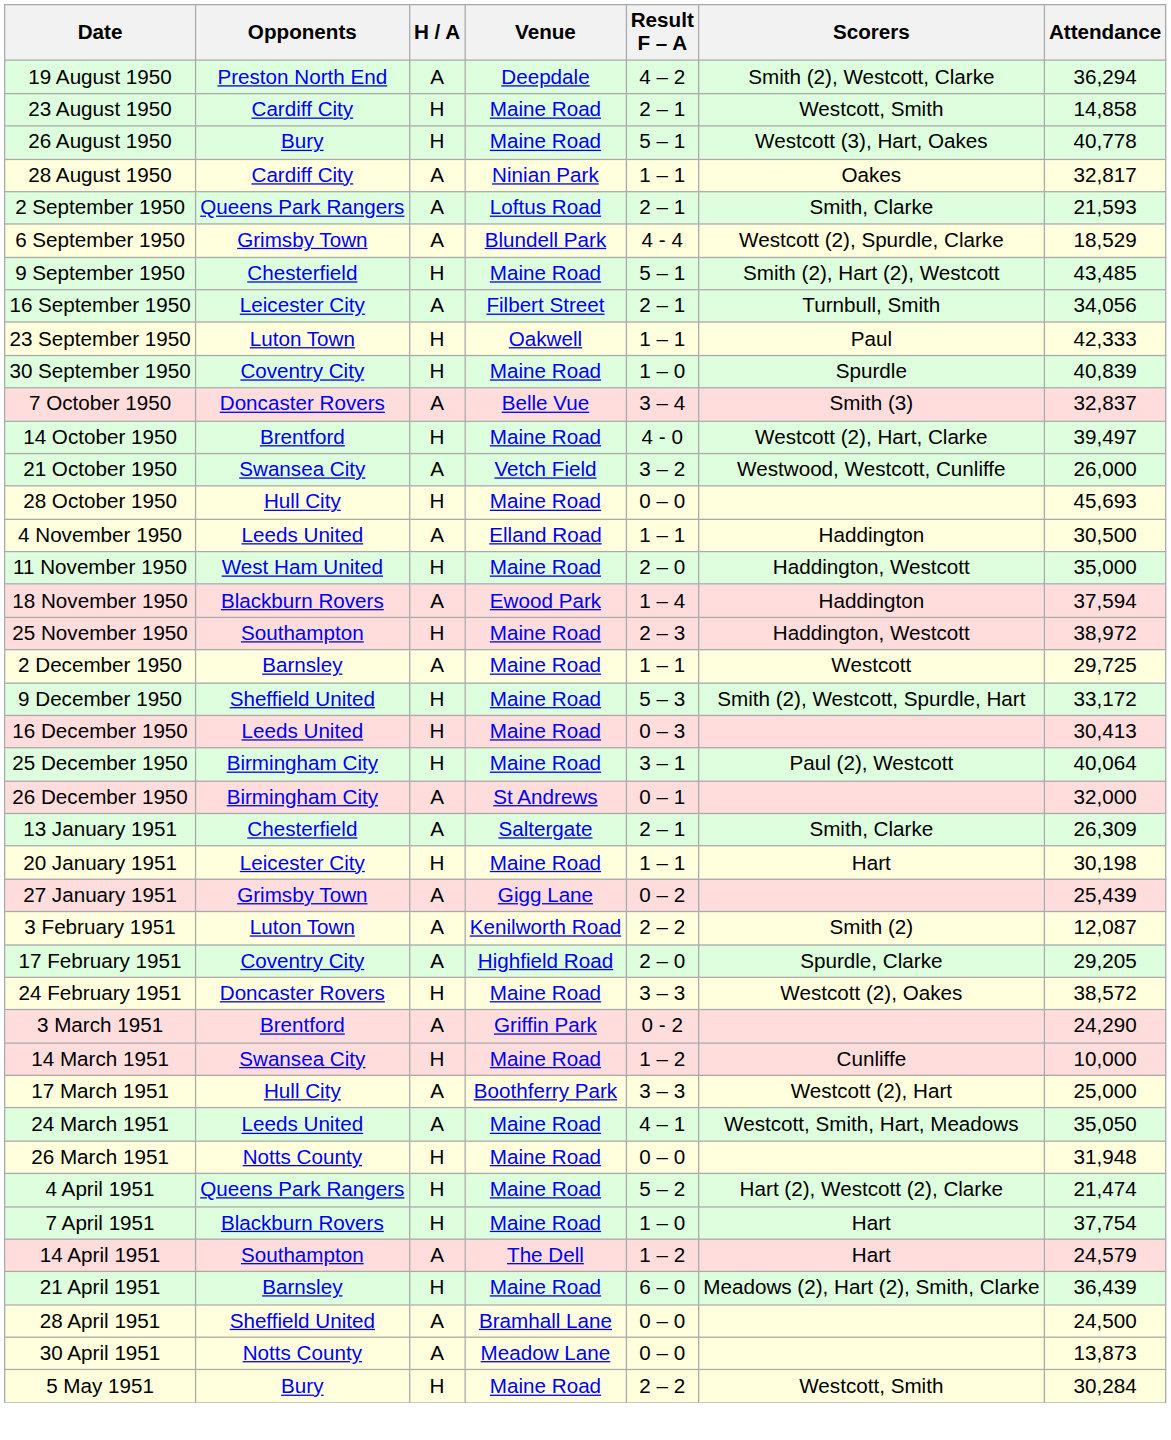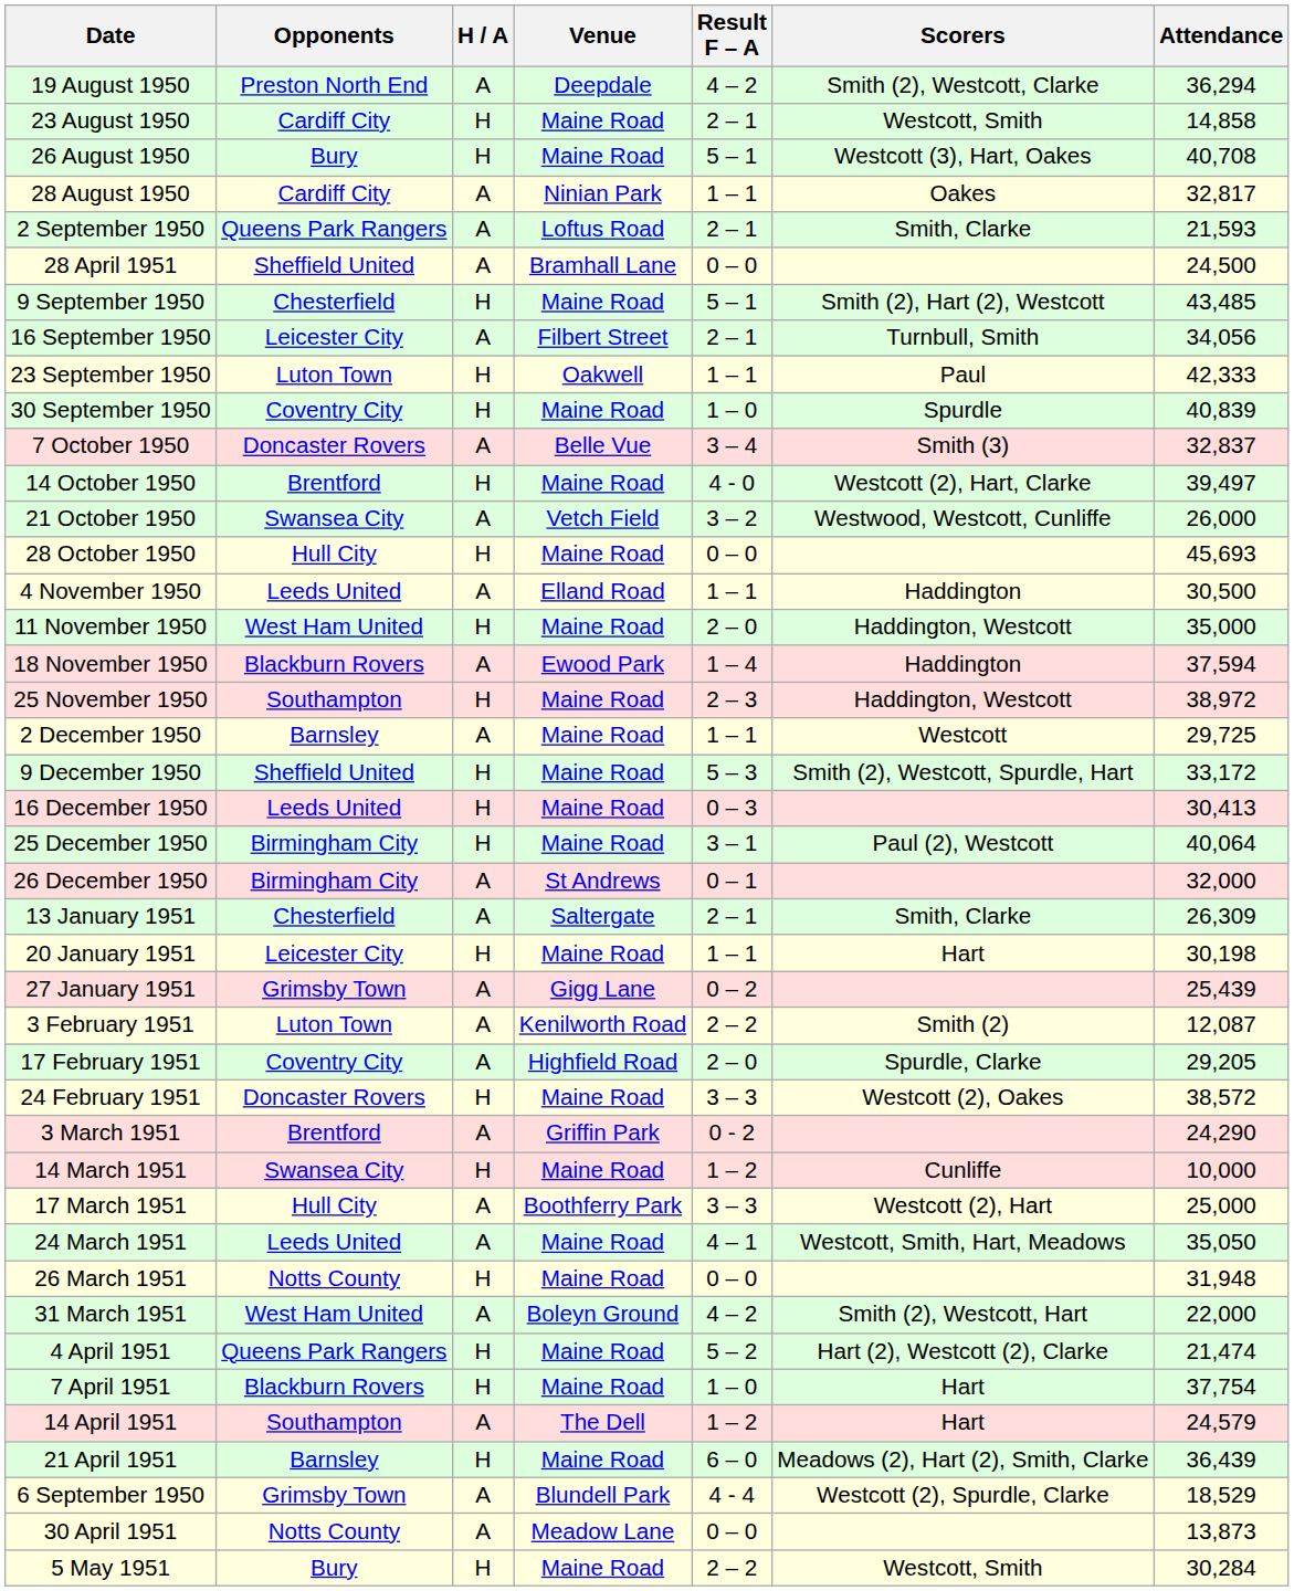 <table class="wikitable" style="text-align:center">
 <tr>
 <th>Date</th>
 <th>Opponents</th>
 <th>H / A</th>
 <th>Venue</th>
 <th>Result<br>F – A</th>
 <th>Scorers</th>
 <th>Attendance</th>
 </tr>
 <tr bgcolor="#ddffdd">
 <td>19 August 1950</td>
 <td><a href='#'>Preston North End</a></td>
 <td>A</td>
 <td><a href='#'>Deepdale</a></td>
 <td>4 – 2</td>
 <td>Smith (2), Westcott, Clarke</td>
 <td>36,294</td>
 </tr>
 <tr bgcolor="#ddffdd">
 <td>23 August 1950</td>
 <td><a href='#'>Cardiff City</a></td>
 <td>H</td>
 <td><a href='#'>Maine Road</a></td>
 <td>2 – 1</td>
 <td>Westcott, Smith</td>
 <td>14,858</td>
 </tr>
 <tr bgcolor="#ddffdd">
 <td>26 August 1950</td>
 <td><a href='#'>Bury</a></td>
 <td>H</td>
 <td><a href='#'>Maine Road</a></td>
 <td>5 – 1</td>
 <td>Westcott (3), Hart, Oakes</td>
-<td>40,778</td>
+<td>40,708</td>
 </tr>
 <tr bgcolor="#ffffdd">
 <td>28 August 1950</td>
 <td><a href='#'>Cardiff City</a></td>
 <td>A</td>
 <td><a href='#'>Ninian Park</a></td>
 <td>1 – 1</td>
 <td>Oakes</td>
 <td>32,817</td>
 </tr>
 <tr bgcolor="#ddffdd">
 <td>2 September 1950</td>
 <td><a href='#'>Queens Park Rangers</a></td>
 <td>A</td>
 <td><a href='#'>Loftus Road</a></td>
 <td>2 – 1</td>
 <td>Smith, Clarke</td>
 <td>21,593</td>
 </tr>
 <tr bgcolor="#ffffdd">
-<td>6 September 1950</td>
-<td><a href='#'>Grimsby Town</a></td>
+<td>28 April 1951</td>
+<td><a href='#'>Sheffield United</a></td>
 <td>A</td>
-<td><a href='#'>Blundell Park</a></td>
-<td>4 - 4</td>
-<td>Westcott (2), Spurdle, Clarke</td>
-<td>18,529</td>
+<td><a href='#'>Bramhall Lane</a></td>
+<td>0 – 0</td>
+<td></td>
+<td>24,500</td>
 </tr>
 <tr bgcolor="#ddffdd">
 <td>9 September 1950</td>
 <td><a href='#'>Chesterfield</a></td>
 <td>H</td>
 <td><a href='#'>Maine Road</a></td>
 <td>5 – 1</td>
 <td>Smith (2), Hart (2), Westcott</td>
 <td>43,485</td>
 </tr>
 <tr bgcolor="#ddffdd">
 <td>16 September 1950</td>
 <td><a href='#'>Leicester City</a></td>
 <td>A</td>
 <td><a href='#'>Filbert Street</a></td>
 <td>2 – 1</td>
 <td>Turnbull, Smith</td>
 <td>34,056</td>
 </tr>
 <tr bgcolor="#ffffdd">
 <td>23 September 1950</td>
 <td><a href='#'>Luton Town</a></td>
 <td>H</td>
 <td><a href='#'>Oakwell</a></td>
 <td>1 – 1</td>
 <td>Paul</td>
 <td>42,333</td>
 </tr>
 <tr bgcolor="#ddffdd">
 <td>30 September 1950</td>
 <td><a href='#'>Coventry City</a></td>
 <td>H</td>
 <td><a href='#'>Maine Road</a></td>
 <td>1 – 0</td>
 <td>Spurdle</td>
 <td>40,839</td>
 </tr>
 <tr bgcolor="#ffdddd">
 <td>7 October 1950</td>
 <td><a href='#'>Doncaster Rovers</a></td>
 <td>A</td>
 <td><a href='#'>Belle Vue</a></td>
 <td>3 – 4</td>
 <td>Smith (3)</td>
 <td>32,837</td>
 </tr>
 <tr bgcolor="#ddffdd">
 <td>14 October 1950</td>
 <td><a href='#'>Brentford</a></td>
 <td>H</td>
 <td><a href='#'>Maine Road</a></td>
 <td>4 - 0</td>
 <td>Westcott (2), Hart, Clarke</td>
 <td>39,497</td>
 </tr>
 <tr bgcolor="#ddffdd">
 <td>21 October 1950</td>
 <td><a href='#'>Swansea City</a></td>
 <td>A</td>
 <td><a href='#'>Vetch Field</a></td>
 <td>3 – 2</td>
 <td>Westwood, Westcott, Cunliffe</td>
 <td>26,000</td>
 </tr>
 <tr bgcolor="#ffffdd">
 <td>28 October 1950</td>
 <td><a href='#'>Hull City</a></td>
 <td>H</td>
 <td><a href='#'>Maine Road</a></td>
 <td>0 – 0</td>
 <td></td>
 <td>45,693</td>
 </tr>
 <tr bgcolor="#ffffdd">
 <td>4 November 1950</td>
 <td><a href='#'>Leeds United</a></td>
 <td>A</td>
 <td><a href='#'>Elland Road</a></td>
 <td>1 – 1</td>
 <td>Haddington</td>
 <td>30,500</td>
 </tr>
 <tr bgcolor="#ddffdd">
 <td>11 November 1950</td>
 <td><a href='#'>West Ham United</a></td>
 <td>H</td>
 <td><a href='#'>Maine Road</a></td>
 <td>2 – 0</td>
 <td>Haddington, Westcott</td>
 <td>35,000</td>
 </tr>
 <tr bgcolor="#ffdddd">
 <td>18 November 1950</td>
 <td><a href='#'>Blackburn Rovers</a></td>
 <td>A</td>
 <td><a href='#'>Ewood Park</a></td>
 <td>1 – 4</td>
 <td>Haddington</td>
 <td>37,594</td>
 </tr>
 <tr bgcolor="#ffdddd">
 <td>25 November 1950</td>
 <td><a href='#'>Southampton</a></td>
 <td>H</td>
 <td><a href='#'>Maine Road</a></td>
 <td>2 – 3</td>
 <td>Haddington, Westcott</td>
 <td>38,972</td>
 </tr>
 <tr bgcolor="#ffffdd">
 <td>2 December 1950</td>
 <td><a href='#'>Barnsley</a></td>
 <td>A</td>
 <td><a href='#'>Maine Road</a></td>
 <td>1 – 1</td>
 <td>Westcott</td>
 <td>29,725</td>
 </tr>
 <tr bgcolor="#ddffdd">
 <td>9 December 1950</td>
 <td><a href='#'>Sheffield United</a></td>
 <td>H</td>
 <td><a href='#'>Maine Road</a></td>
 <td>5 – 3</td>
 <td>Smith (2), Westcott, Spurdle, Hart</td>
 <td>33,172</td>
 </tr>
 <tr bgcolor="#ffdddd">
 <td>16 December 1950</td>
 <td><a href='#'>Leeds United</a></td>
 <td>H</td>
 <td><a href='#'>Maine Road</a></td>
 <td>0 – 3</td>
 <td></td>
 <td>30,413</td>
 </tr>
 <tr bgcolor="#ddffdd">
 <td>25 December 1950</td>
 <td><a href='#'>Birmingham City</a></td>
 <td>H</td>
 <td><a href='#'>Maine Road</a></td>
 <td>3 – 1</td>
 <td>Paul (2), Westcott</td>
 <td>40,064</td>
 </tr>
 <tr bgcolor="#ffdddd">
 <td>26 December 1950</td>
 <td><a href='#'>Birmingham City</a></td>
 <td>A</td>
 <td><a href='#'>St Andrews</a></td>
 <td>0 – 1</td>
 <td></td>
 <td>32,000</td>
 </tr>
 <tr bgcolor="#ddffdd">
 <td>13 January 1951</td>
 <td><a href='#'>Chesterfield</a></td>
 <td>A</td>
 <td><a href='#'>Saltergate</a></td>
 <td>2 – 1</td>
 <td>Smith, Clarke</td>
 <td>26,309</td>
 </tr>
 <tr bgcolor="#ffffdd">
 <td>20 January 1951</td>
 <td><a href='#'>Leicester City</a></td>
 <td>H</td>
 <td><a href='#'>Maine Road</a></td>
 <td>1 – 1</td>
 <td>Hart</td>
 <td>30,198</td>
 </tr>
 <tr bgcolor="#ffdddd">
 <td>27 January 1951</td>
 <td><a href='#'>Grimsby Town</a></td>
 <td>A</td>
 <td><a href='#'>Gigg Lane</a></td>
 <td>0 – 2</td>
 <td></td>
 <td>25,439</td>
 </tr>
 <tr bgcolor="#ffffdd">
 <td>3 February 1951</td>
 <td><a href='#'>Luton Town</a></td>
 <td>A</td>
 <td><a href='#'>Kenilworth Road</a></td>
 <td>2 – 2</td>
 <td>Smith (2)</td>
 <td>12,087</td>
 </tr>
 <tr bgcolor="#ddffdd">
 <td>17 February 1951</td>
 <td><a href='#'>Coventry City</a></td>
 <td>A</td>
 <td><a href='#'>Highfield Road</a></td>
 <td>2 – 0</td>
 <td>Spurdle, Clarke</td>
 <td>29,205</td>
 </tr>
 <tr bgcolor="#ffffdd">
 <td>24 February 1951</td>
 <td><a href='#'>Doncaster Rovers</a></td>
 <td>H</td>
 <td><a href='#'>Maine Road</a></td>
 <td>3 – 3</td>
 <td>Westcott (2), Oakes</td>
 <td>38,572</td>
 </tr>
 <tr bgcolor="#ffdddd">
 <td>3 March 1951</td>
 <td><a href='#'>Brentford</a></td>
 <td>A</td>
 <td><a href='#'>Griffin Park</a></td>
 <td>0 - 2</td>
 <td></td>
 <td>24,290</td>
 </tr>
 <tr bgcolor="#ffdddd">
 <td>14 March 1951</td>
 <td><a href='#'>Swansea City</a></td>
 <td>H</td>
 <td><a href='#'>Maine Road</a></td>
 <td>1 – 2</td>
 <td>Cunliffe</td>
 <td>10,000</td>
 </tr>
 <tr bgcolor="#ffffdd">
 <td>17 March 1951</td>
 <td><a href='#'>Hull City</a></td>
 <td>A</td>
 <td><a href='#'>Boothferry Park</a></td>
 <td>3 – 3</td>
 <td>Westcott (2), Hart</td>
 <td>25,000</td>
 </tr>
 <tr bgcolor="#ddffdd">
 <td>24 March 1951</td>
 <td><a href='#'>Leeds United</a></td>
 <td>A</td>
 <td><a href='#'>Maine Road</a></td>
 <td>4 – 1</td>
 <td>Westcott, Smith, Hart, Meadows</td>
 <td>35,050</td>
 </tr>
 <tr bgcolor="#ffffdd">
 <td>26 March 1951</td>
 <td><a href='#'>Notts County</a></td>
 <td>H</td>
 <td><a href='#'>Maine Road</a></td>
 <td>0 – 0</td>
 <td></td>
 <td>31,948</td>
 </tr>
 <tr bgcolor="#ddffdd">
+<td>31 March 1951</td>
+<td><a href='#'>West Ham United</a></td>
+<td>A</td>
+<td><a href='#'>Boleyn Ground</a></td>
+<td>4 – 2</td>
+<td>Smith (2), Westcott, Hart</td>
+<td>22,000</td>
+</tr>
+<tr bgcolor="#ddffdd">
 <td>4 April 1951</td>
 <td><a href='#'>Queens Park Rangers</a></td>
 <td>H</td>
 <td><a href='#'>Maine Road</a></td>
 <td>5 – 2</td>
 <td>Hart (2), Westcott (2), Clarke</td>
 <td>21,474</td>
 </tr>
 <tr bgcolor="#ddffdd">
 <td>7 April 1951</td>
 <td><a href='#'>Blackburn Rovers</a></td>
 <td>H</td>
 <td><a href='#'>Maine Road</a></td>
 <td>1 – 0</td>
 <td>Hart</td>
 <td>37,754</td>
 </tr>
 <tr bgcolor="#ffdddd">
 <td>14 April 1951</td>
 <td><a href='#'>Southampton</a></td>
 <td>A</td>
 <td><a href='#'>The Dell</a></td>
 <td>1 – 2</td>
 <td>Hart</td>
 <td>24,579</td>
 </tr>
 <tr bgcolor="#ddffdd">
 <td>21 April 1951</td>
 <td><a href='#'>Barnsley</a></td>
 <td>H</td>
 <td><a href='#'>Maine Road</a></td>
 <td>6 – 0</td>
 <td>Meadows (2), Hart (2), Smith, Clarke</td>
 <td>36,439</td>
 </tr>
 <tr bgcolor="#ffffdd">
-<td>28 April 1951</td>
-<td><a href='#'>Sheffield United</a></td>
+<td>6 September 1950</td>
+<td><a href='#'>Grimsby Town</a></td>
 <td>A</td>
-<td><a href='#'>Bramhall Lane</a></td>
-<td>0 – 0</td>
-<td></td>
-<td>24,500</td>
+<td><a href='#'>Blundell Park</a></td>
+<td>4 - 4</td>
+<td>Westcott (2), Spurdle, Clarke</td>
+<td>18,529</td>
 </tr>
 <tr bgcolor="#ffffdd">
 <td>30 April 1951</td>
 <td><a href='#'>Notts County</a></td>
 <td>A</td>
 <td><a href='#'>Meadow Lane</a></td>
 <td>0 – 0</td>
 <td></td>
 <td>13,873</td>
 </tr>
 <tr bgcolor="#ffffdd">
 <td>5 May 1951</td>
 <td><a href='#'>Bury</a></td>
 <td>H</td>
 <td><a href='#'>Maine Road</a></td>
 <td>2 – 2</td>
 <td>Westcott, Smith</td>
 <td>30,284</td>
 </tr>
 </table>
